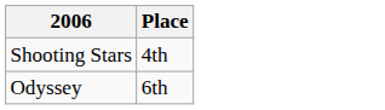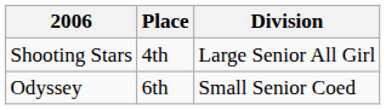 <table class="wikitable">
 <tr>
 <th>2006</th>
 <th>Place</th>
+<th>Division</th>
 </tr>
 <tr>
 <td>Shooting Stars</td>
 <td>4th</td>
+<td>Large Senior All Girl</td>
 </tr>
 <tr>
 <td>Odyssey</td>
 <td>6th</td>
+<td>Small Senior Coed</td>
 </tr>
 </table>
